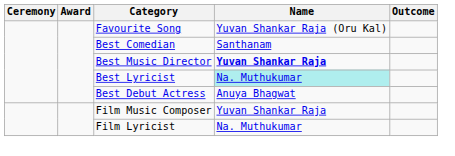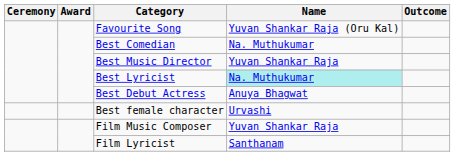 <table class="wikitable" style="font-size:95%;">
 <tr>
 <th>Ceremony</th>
 <th>Award</th>
 <th>Category</th>
 <th>Name</th>
 <th>Outcome</th>
 </tr>
 <tr>
 <td rowspan="5"></td>
 <td rowspan="5"></td>
 <td><a href='#'>Favourite Song</a></td>
 <td><a href='#'>Yuvan Shankar Raja</a> (Oru Kal)</td>
 <td></td>
 </tr>
 <tr>
 <td><a href='#'>Best Comedian</a></td>
-<td><a href='#'>Santhanam</a></td>
+<td><a href='#'>Na. Muthukumar</a></td>
 <td></td>
 </tr>
 <tr>
 <td><a href='#'>Best Music Director</a></td>
-<td><strong><a href='#'>Yuvan Shankar Raja</a></strong></td>
+<td><a href='#'>Yuvan Shankar Raja</a></td>
 <td></td>
 </tr>
 <tr>
 <td><a href='#'>Best Lyricist</a></td>
 <td style="background: paleturquoise;"><a href='#'>Na. Muthukumar</a></td>
 <td></td>
 </tr>
 <tr>
 <td><a href='#'>Best Debut Actress</a></td>
 <td><a href='#'>Anuya Bhagwat</a></td>
 <td></td>
 </tr>
 <tr>
+<td rowspan="1"></td>
+<td rowspan="1"></td>
+<td>Best female character</td>
+<td><a href='#'>Urvashi</a></td>
+<td></td>
+</tr>
+<tr>
 <td rowspan="2"></td>
 <td rowspan="2"></td>
 <td>Film Music Composer</td>
 <td><a href='#'>Yuvan Shankar Raja</a></td>
 <td></td>
 </tr>
 <tr>
 <td>Film Lyricist</td>
-<td><a href='#'>Na. Muthukumar</a></td>
+<td><a href='#'>Santhanam</a></td>
 <td></td>
 </tr>
 </table>
